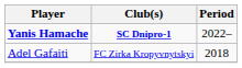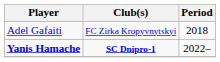 <table class="wikitable collapsible collapsed" style="text-align:center">
 <tr>
 <th scope="col">Player</th>
 <th scope="col" class="unsortable">Club(s)</th>
 <th scope="col">Period</th>
 </tr>
 <tr>
+<td align="left"><a href='#'>Adel Gafaiti</a></td>
+<td><small><a href='#'>FC Zirka Kropyvnytskyi</a></small></td>
+<td>2018</td>
+</tr>
+<tr>
 <td align="left"><strong><a href='#'>Yanis Hamache</a></strong></td>
 <td><small><strong><a href='#'>SC Dnipro-1</a></strong></small></td>
 <td>2022–</td>
 </tr>
 <tr>
-<td align="left"><a href='#'>Adel Gafaiti</a></td>
-<td><small><a href='#'>FC Zirka Kropyvnytskyi</a></small></td>
-<td>2018</td>
-</tr>
-<tr>
 </tr>
 </table>
